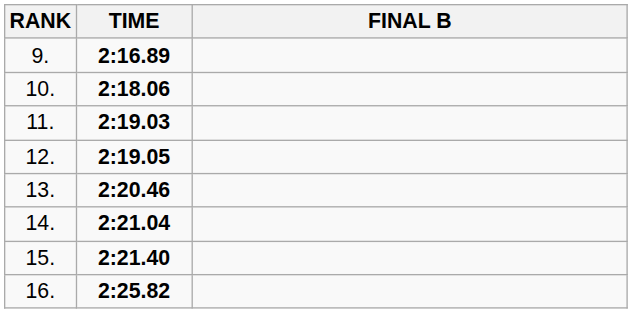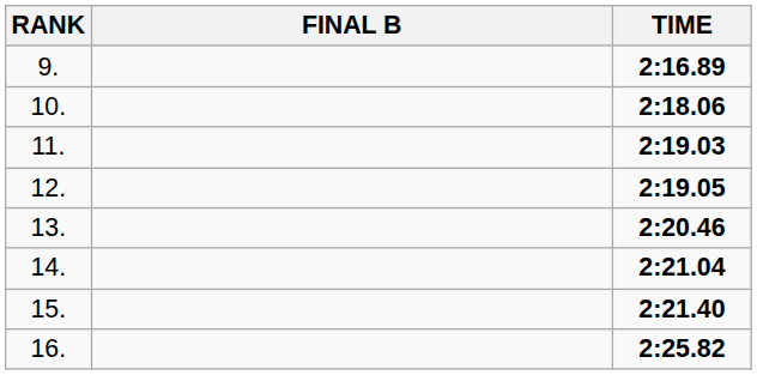 <table class="wikitable">
 <tr>
 <th>RANK</th>
+<th style="width: 20em">FINAL B</th>
 <th style="width: 5em">TIME</th>
-<th style="width: 20em">FINAL B</th>
 </tr>
 <tr>
 <td align="center">9.</td>
+<td></td>
 <td align="center"><strong>2:16.89</strong></td>
-<td></td>
 </tr>
 <tr>
 <td align="center">10.</td>
+<td></td>
 <td align="center"><strong>2:18.06</strong></td>
-<td></td>
 </tr>
 <tr>
 <td align="center">11.</td>
+<td></td>
 <td align="center"><strong>2:19.03</strong></td>
-<td></td>
 </tr>
 <tr>
 <td align="center">12.</td>
+<td></td>
 <td align="center"><strong>2:19.05</strong></td>
-<td></td>
 </tr>
 <tr>
 <td align="center">13.</td>
+<td></td>
 <td align="center"><strong>2:20.46</strong></td>
-<td></td>
 </tr>
 <tr>
 <td align="center">14.</td>
+<td></td>
 <td align="center"><strong>2:21.04</strong></td>
-<td></td>
 </tr>
 <tr>
 <td align="center">15.</td>
+<td></td>
 <td align="center"><strong>2:21.40</strong></td>
-<td></td>
 </tr>
 <tr>
 <td align="center">16.</td>
+<td></td>
 <td align="center"><strong>2:25.82</strong></td>
-<td></td>
 </tr>
 </table>
